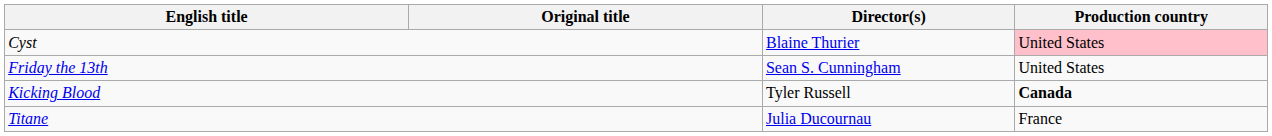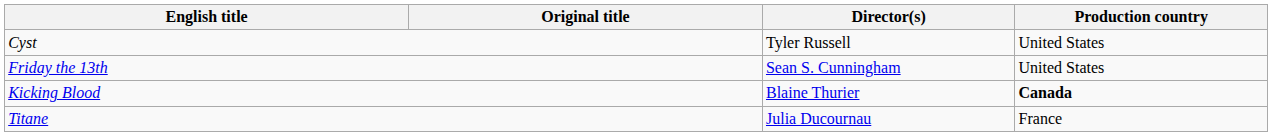 <table class="wikitable" width=100%>
 <tr>
 <th scope="col" width="32%">English title</th>
 <th scope="col" width="28%">Original title</th>
 <th scope="col" width="20%">Director(s)</th>
 <th scope="col" width="20%">Production country</th>
 </tr>
 <tr>
 <td colspan=2><em>Cyst</em></td>
-<td><a href='#'>Blaine Thurier</a></td>
-<td style="background: pink;">United States</td>
+<td>Tyler Russell</td>
+<td>United States</td>
 </tr>
 <tr>
 <td colspan=2><em><a href='#'>Friday the 13th</a></em></td>
 <td><a href='#'>Sean S. Cunningham</a></td>
 <td>United States</td>
 </tr>
 <tr>
 <td colspan=2><em><a href='#'>Kicking Blood</a></em></td>
-<td>Tyler Russell</td>
+<td><a href='#'>Blaine Thurier</a></td>
 <td><strong>Canada</strong></td>
 </tr>
 <tr>
 <td colspan=2><em><a href='#'>Titane</a></em></td>
 <td><a href='#'>Julia Ducournau</a></td>
 <td>France</td>
 </tr>
 </table>
